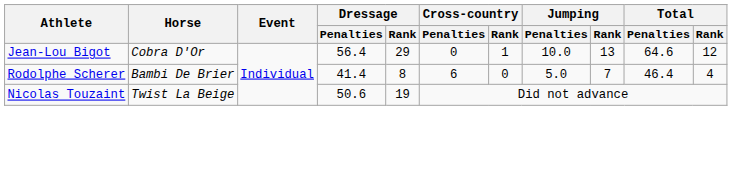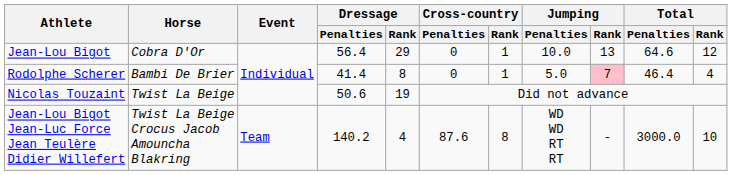 <table class=wikitable style="font-size:90%">
 <tr>
 <th rowspan="2">Athlete</th>
 <th rowspan="2">Horse</th>
 <th rowspan="2">Event</th>
 <th colspan="2">Dressage</th>
 <th colspan="2">Cross-country</th>
 <th colspan="2">Jumping</th>
 <th colspan="2">Total</th>
 </tr>
 <tr style="font-size:95%">
 <th>Penalties</th>
 <th>Rank</th>
 <th>Penalties</th>
 <th>Rank</th>
 <th>Penalties</th>
 <th>Rank</th>
 <th>Penalties</th>
 <th>Rank</th>
 </tr>
 <tr align=center>
 <td align=left><a href='#'>Jean-Lou Bigot</a></td>
 <td align=left><em>Cobra D'Or</em></td>
 <td align=left rowspan=3><a href='#'>Individual</a></td>
 <td>56.4</td>
 <td>29</td>
 <td>0</td>
 <td>1</td>
 <td>10.0</td>
 <td>13</td>
 <td>64.6</td>
 <td>12</td>
 </tr>
 <tr align=center>
 <td align=left><a href='#'>Rodolphe Scherer</a></td>
 <td align=left><em>Bambi De Brier</em></td>
 <td>41.4</td>
 <td>8</td>
-<td>6</td>
 <td>0</td>
+<td>1</td>
 <td>5.0</td>
-<td>7</td>
+<td style="background: pink;">7</td>
 <td>46.4</td>
 <td>4</td>
 </tr>
 <tr align=center>
 <td align=left><a href='#'>Nicolas Touzaint</a></td>
 <td align=left><em>Twist La Beige</em></td>
 <td>50.6</td>
 <td>19</td>
 <td colspan=6>Did not advance</td>
 </tr>
+<tr align=center>
+<td align=left><a href='#'>Jean-Lou Bigot</a><br> <a href='#'>Jean-Luc Force</a><br> <a href='#'>Jean Teulère</a><br> <a href='#'>Didier Willefert</a></td>
+<td align=left><em>Twist La Beige</em><br> <em>Crocus Jacob</em><br> <em>Amouncha</em><br> <em>Blakring</em></td>
+<td align=left><a href='#'>Team</a></td>
+<td>140.2</td>
+<td>4</td>
+<td>87.6</td>
+<td>8</td>
+<td>WD<br>WD<br>RT<br>RT</td>
+<td>-</td>
+<td>3000.0</td>
+<td>10</td>
+</tr>
 </table>
